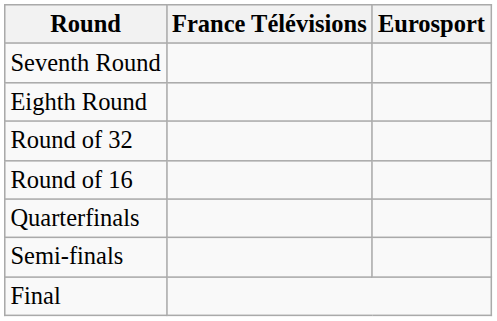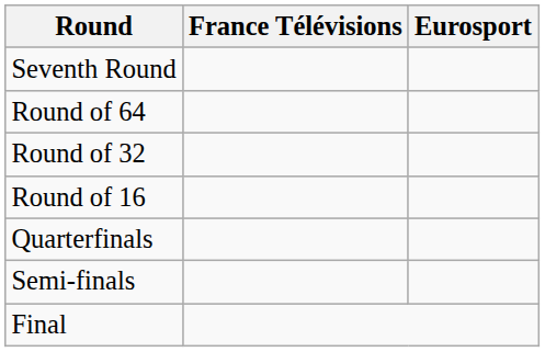 <table class="wikitable">
 <tr>
 <th>Round</th>
 <th>France Télévisions</th>
 <th>Eurosport</th>
 </tr>
 <tr>
 <td>Seventh Round</td>
 <td></td>
 <td></td>
 </tr>
 <tr>
-<td>Eighth Round</td>
+<td>Round of 64</td>
 <td></td>
 <td></td>
 </tr>
 <tr>
 <td>Round of 32</td>
 <td></td>
 <td></td>
 </tr>
 <tr>
 <td>Round of 16</td>
 <td></td>
 <td></td>
 </tr>
 <tr>
 <td>Quarterfinals</td>
 <td></td>
 <td></td>
 </tr>
 <tr>
 <td>Semi-finals</td>
 <td></td>
 <td></td>
 </tr>
 <tr>
 <td>Final</td>
 <td colspan=2 align=center></td>
 </tr>
 </table>
